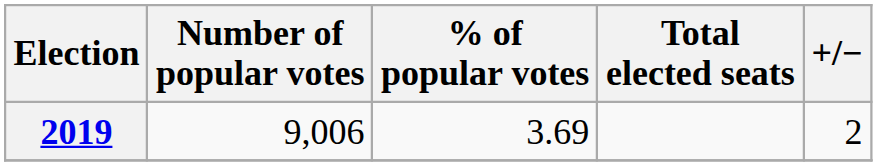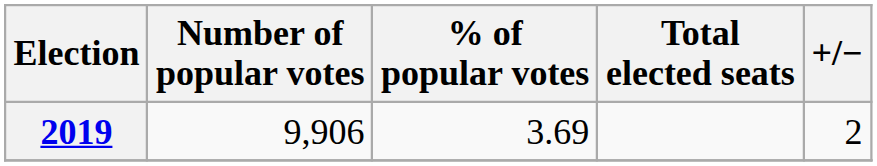 <table class="wikitable" style="text-align: right;">
 <tr align=center>
 <th>Election</th>
 <th>Number of<br>popular votes</th>
 <th>% of<br>popular votes</th>
 <th>Total<br>elected seats</th>
 <th>+/−</th>
 </tr>
 <tr>
 <th><a href='#'>2019</a></th>
-<td>9,006</td>
+<td>9,906</td>
 <td>3.69</td>
 <td></td>
 <td>2</td>
 </tr>
 <tr>
 </tr>
 </table>
